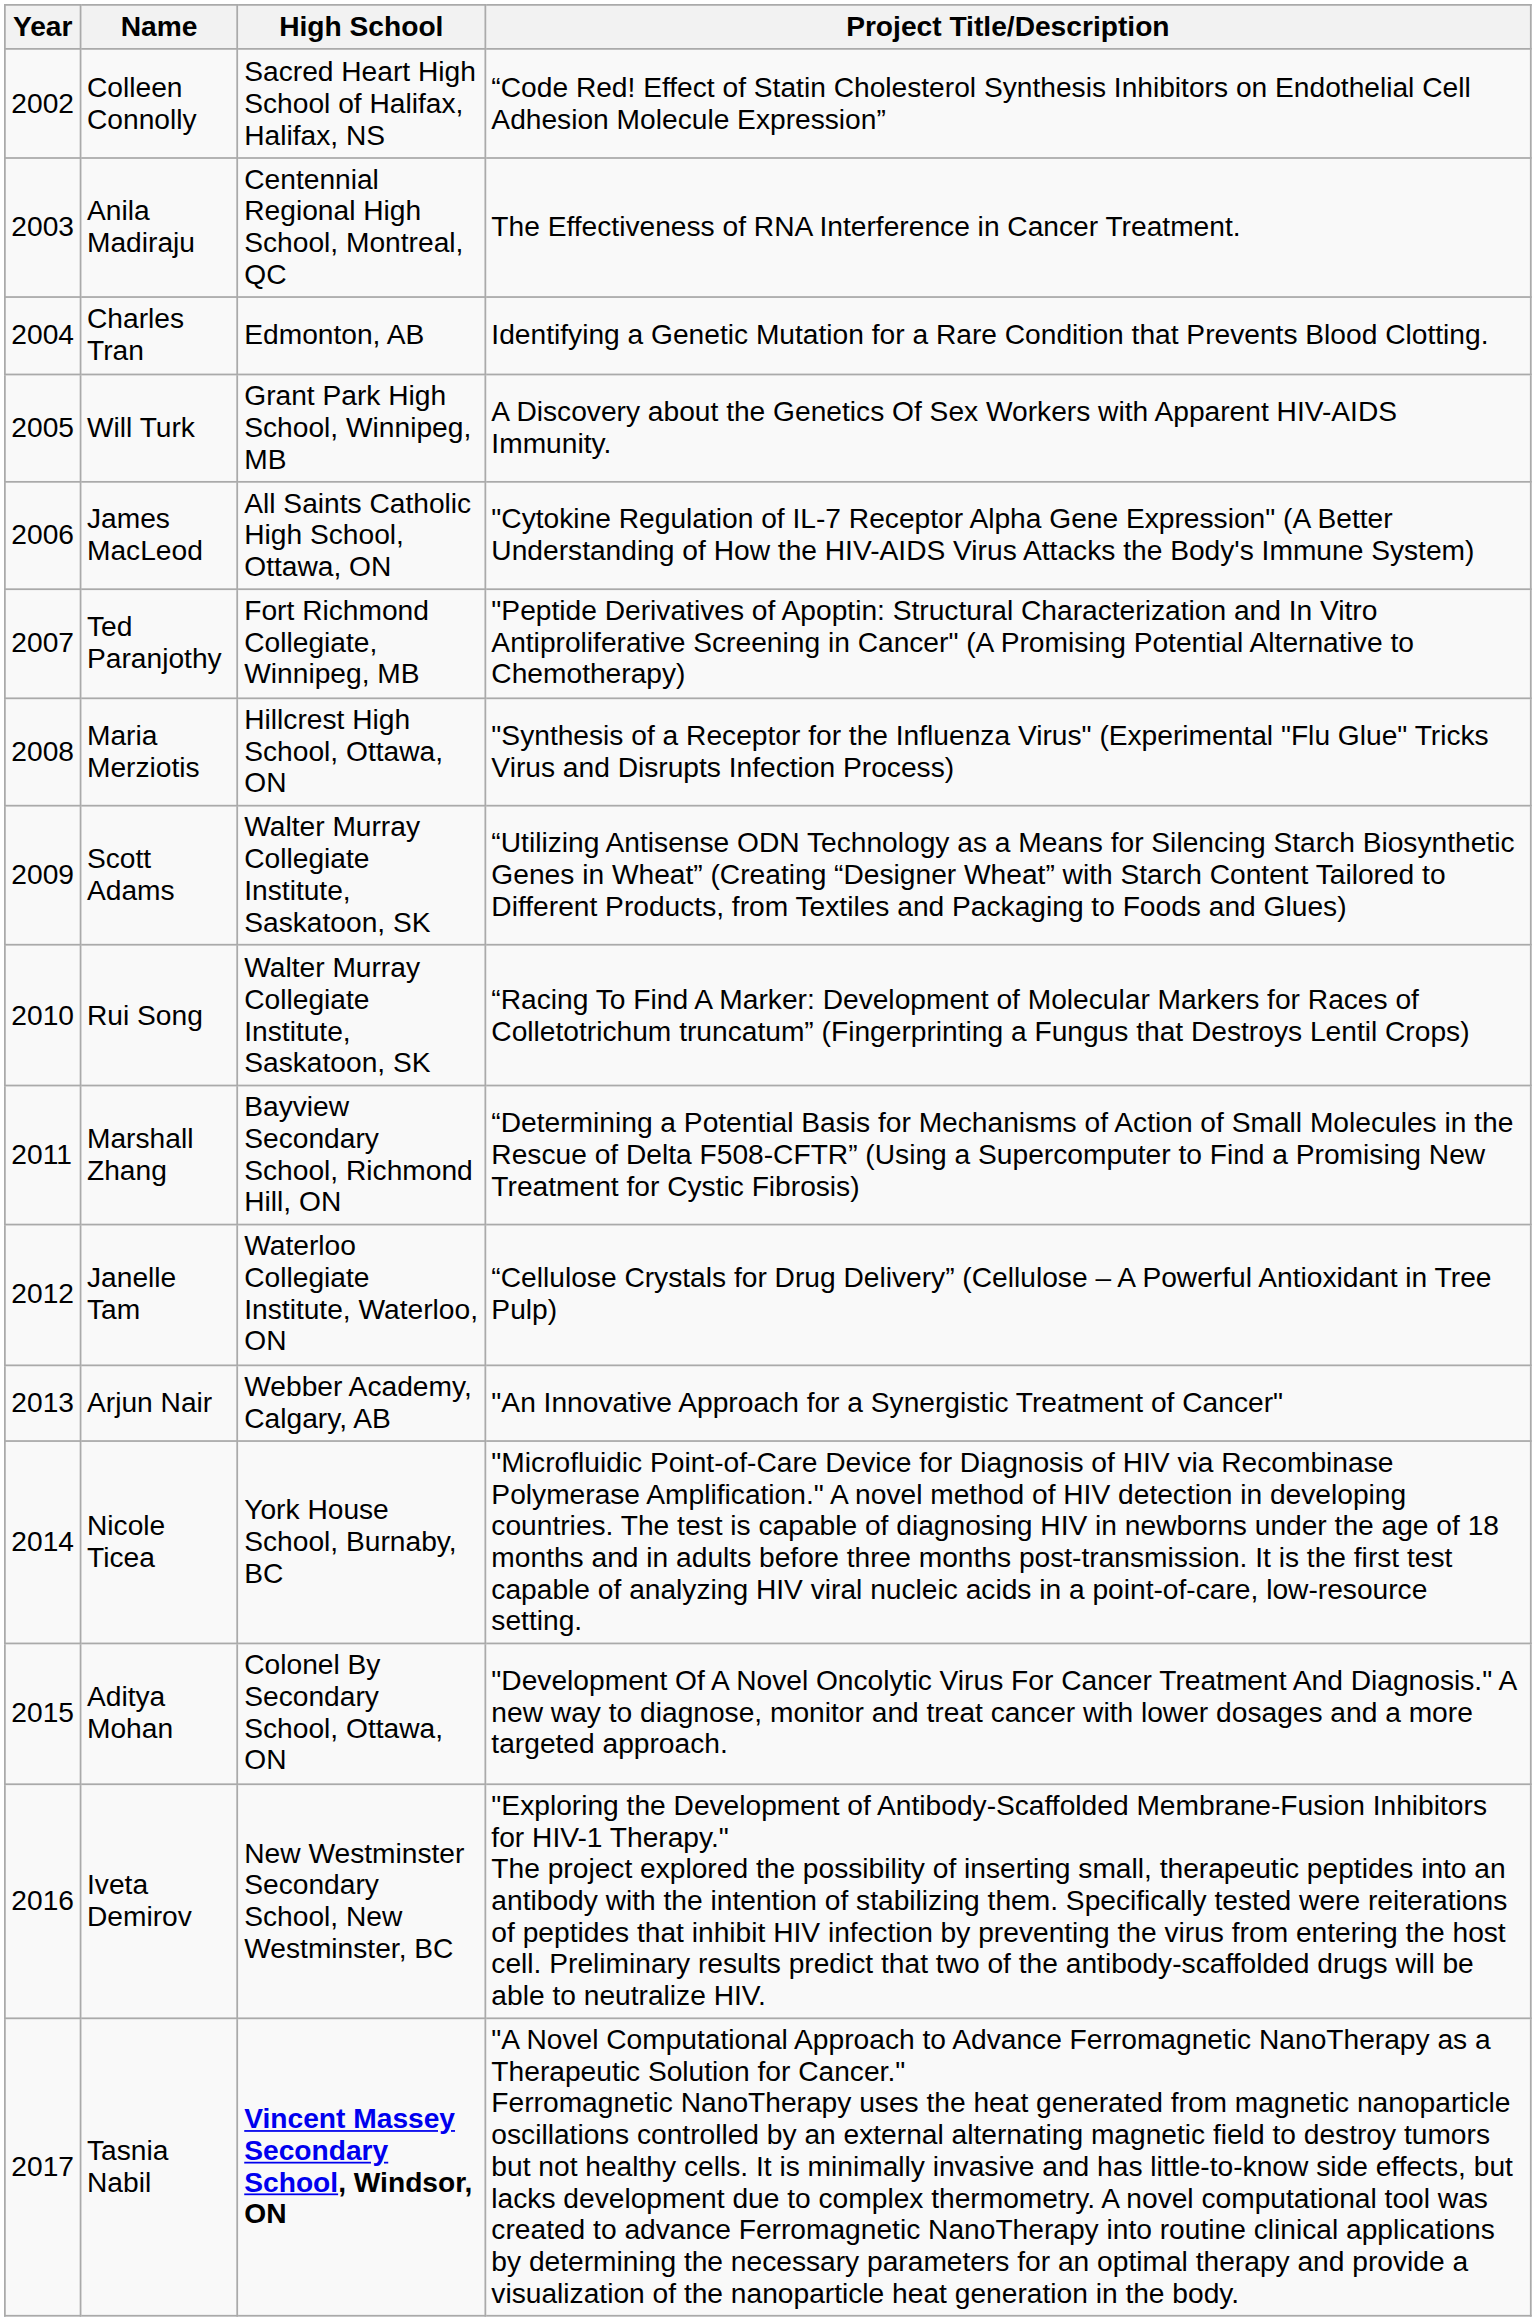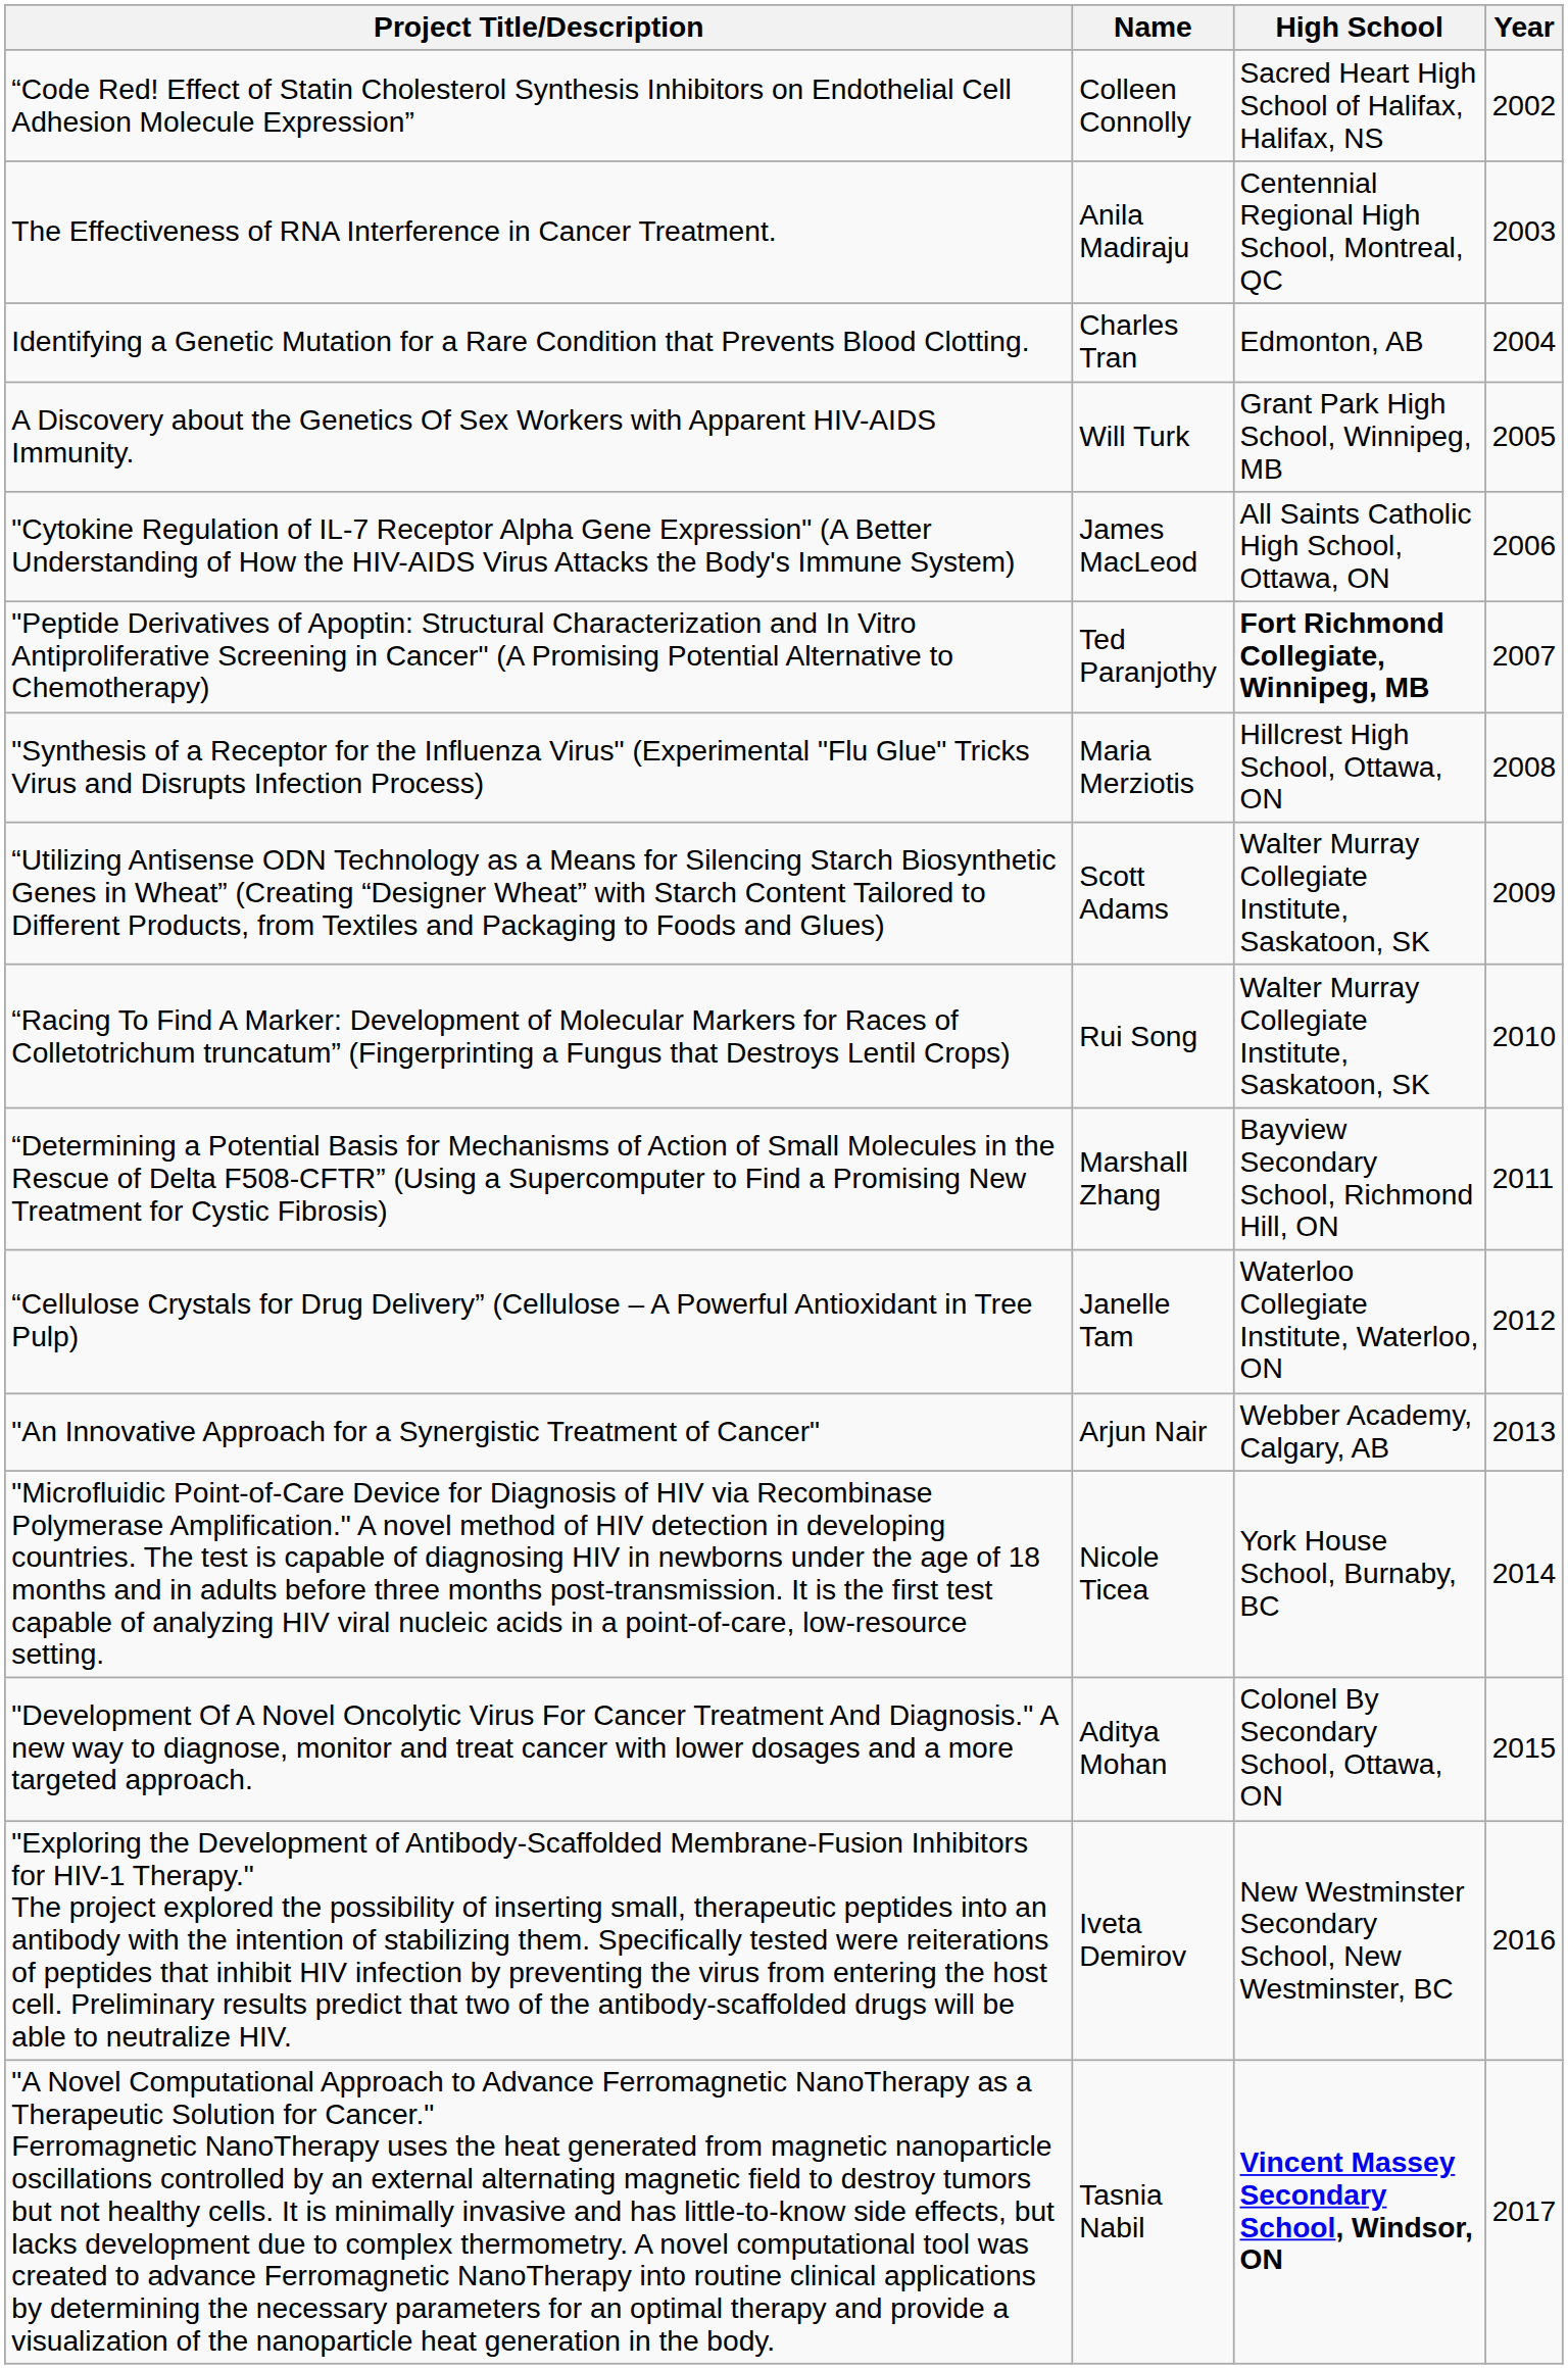 <table class="wikitable">
 <tr>
-<th>Year</th>
+<th>Project Title/Description</th>
 <th>Name</th>
 <th>High School</th>
-<th>Project Title/Description</th>
+<th>Year</th>
 </tr>
 <tr>
-<td>2002</td>
+<td>“Code Red! Effect of Statin Cholesterol Synthesis Inhibitors on Endothelial Cell Adhesion Molecule Expression”</td>
 <td>Colleen Connolly</td>
 <td>Sacred Heart High School of Halifax, Halifax, NS</td>
-<td>“Code Red! Effect of Statin Cholesterol Synthesis Inhibitors on Endothelial Cell Adhesion Molecule Expression”</td>
+<td>2002</td>
 </tr>
 <tr>
-<td>2003</td>
+<td>The Effectiveness of RNA Interference in Cancer Treatment.</td>
 <td>Anila Madiraju</td>
 <td>Centennial Regional High School, Montreal, QC</td>
-<td>The Effectiveness of RNA Interference in Cancer Treatment.</td>
+<td>2003</td>
 </tr>
 <tr>
-<td>2004</td>
+<td>Identifying a Genetic Mutation for a Rare Condition that Prevents Blood Clotting.</td>
 <td>Charles Tran</td>
 <td>Edmonton, AB</td>
-<td>Identifying a Genetic Mutation for a Rare Condition that Prevents Blood Clotting.</td>
+<td>2004</td>
 </tr>
 <tr>
-<td>2005</td>
+<td>A Discovery about the Genetics Of Sex Workers with Apparent HIV-AIDS Immunity.</td>
 <td>Will Turk</td>
 <td>Grant Park High School, Winnipeg, MB</td>
-<td>A Discovery about the Genetics Of Sex Workers with Apparent HIV-AIDS Immunity.</td>
+<td>2005</td>
 </tr>
 <tr>
-<td>2006</td>
+<td>"Cytokine Regulation of IL-7 Receptor Alpha Gene Expression" (A Better Understanding of How the HIV-AIDS Virus Attacks the Body's Immune System)</td>
 <td>James MacLeod</td>
 <td>All Saints Catholic High School, Ottawa, ON</td>
-<td>"Cytokine Regulation of IL-7 Receptor Alpha Gene Expression" (A Better Understanding of How the HIV-AIDS Virus Attacks the Body's Immune System)</td>
+<td>2006</td>
 </tr>
 <tr>
+<td>"Peptide Derivatives of Apoptin: Structural Characterization and In Vitro Antiproliferative Screening in Cancer" (A Promising Potential Alternative to Chemotherapy)</td>
+<td>Ted Paranjothy</td>
+<td><strong>Fort Richmond Collegiate, Winnipeg, MB</strong></td>
 <td>2007</td>
-<td>Ted Paranjothy</td>
-<td>Fort Richmond Collegiate, Winnipeg, MB</td>
-<td>"Peptide Derivatives of Apoptin: Structural Characterization and In Vitro Antiproliferative Screening in Cancer" (A Promising Potential Alternative to Chemotherapy)</td>
 </tr>
 <tr>
-<td>2008</td>
+<td>"Synthesis of a Receptor for the Influenza Virus" (Experimental "Flu Glue" Tricks Virus and Disrupts Infection Process)</td>
 <td>Maria Merziotis</td>
 <td>Hillcrest High School, Ottawa, ON</td>
-<td>"Synthesis of a Receptor for the Influenza Virus" (Experimental "Flu Glue" Tricks Virus and Disrupts Infection Process)</td>
+<td>2008</td>
 </tr>
 <tr>
-<td>2009</td>
+<td>“Utilizing Antisense ODN Technology as a Means for Silencing Starch Biosynthetic Genes in Wheat” (Creating “Designer Wheat” with Starch Content Tailored to Different Products, from Textiles and Packaging to Foods and Glues)</td>
 <td>Scott Adams</td>
 <td>Walter Murray Collegiate Institute, Saskatoon, SK</td>
-<td>“Utilizing Antisense ODN Technology as a Means for Silencing Starch Biosynthetic Genes in Wheat” (Creating “Designer Wheat” with Starch Content Tailored to Different Products, from Textiles and Packaging to Foods and Glues)</td>
+<td>2009</td>
 </tr>
 <tr>
-<td>2010</td>
+<td>“Racing To Find A Marker: Development of Molecular Markers for Races of Colletotrichum truncatum” (Fingerprinting a Fungus that Destroys Lentil Crops)</td>
 <td>Rui Song</td>
 <td>Walter Murray Collegiate Institute, Saskatoon, SK</td>
-<td>“Racing To Find A Marker: Development of Molecular Markers for Races of Colletotrichum truncatum” (Fingerprinting a Fungus that Destroys Lentil Crops)</td>
+<td>2010</td>
 </tr>
 <tr>
-<td>2011</td>
+<td>“Determining a Potential Basis for Mechanisms of Action of Small Molecules in the Rescue of Delta F508-CFTR” (Using a Supercomputer to Find a Promising New Treatment for Cystic Fibrosis)</td>
 <td>Marshall Zhang</td>
 <td>Bayview Secondary School, Richmond Hill, ON</td>
-<td>“Determining a Potential Basis for Mechanisms of Action of Small Molecules in the Rescue of Delta F508-CFTR” (Using a Supercomputer to Find a Promising New Treatment for Cystic Fibrosis)</td>
+<td>2011</td>
 </tr>
 <tr>
-<td>2012</td>
+<td>“Cellulose Crystals for Drug Delivery” (Cellulose – A Powerful Antioxidant in Tree Pulp)</td>
 <td>Janelle Tam</td>
 <td>Waterloo Collegiate Institute, Waterloo, ON</td>
-<td>“Cellulose Crystals for Drug Delivery” (Cellulose – A Powerful Antioxidant in Tree Pulp)</td>
+<td>2012</td>
 </tr>
 <tr>
-<td>2013</td>
+<td>"An Innovative Approach for a Synergistic Treatment of Cancer"</td>
 <td>Arjun Nair</td>
 <td>Webber Academy, Calgary, AB</td>
-<td>"An Innovative Approach for a Synergistic Treatment of Cancer"</td>
+<td>2013</td>
 </tr>
 <tr>
-<td>2014</td>
+<td>"Microfluidic  Point-of-Care Device for Diagnosis of HIV via Recombinase Polymerase  Amplification." A novel method of HIV detection in developing countries. The test is capable of diagnosing HIV in newborns under the age of 18 months and in adults before three months post-transmission. It is the first test capable of analyzing HIV viral nucleic acids in a point-of-care, low-resource setting.</td>
 <td>Nicole Ticea</td>
 <td>York House School, Burnaby, BC</td>
-<td>"Microfluidic  Point-of-Care Device for Diagnosis of HIV via Recombinase Polymerase  Amplification." A novel method of HIV detection in developing countries. The test is capable of diagnosing HIV in newborns under the age of 18 months and in adults before three months post-transmission. It is the first test capable of analyzing HIV viral nucleic acids in a point-of-care, low-resource setting.</td>
+<td>2014</td>
 </tr>
 <tr>
-<td>2015</td>
+<td>"Development Of A Novel Oncolytic Virus For Cancer Treatment And Diagnosis." A new way to diagnose, monitor and treat cancer with lower dosages and a more targeted approach.</td>
 <td>Aditya Mohan</td>
 <td>Colonel By Secondary School, Ottawa, ON</td>
-<td>"Development Of A Novel Oncolytic Virus For Cancer Treatment And Diagnosis." A new way to diagnose, monitor and treat cancer with lower dosages and a more targeted approach.</td>
+<td>2015</td>
 </tr>
 <tr>
-<td>2016</td>
+<td>"Exploring the Development of Antibody-Scaffolded Membrane-Fusion Inhibitors for HIV-1 Therapy."<br>The project explored the possibility of inserting small, therapeutic peptides into an antibody with the intention of stabilizing them. Specifically tested were reiterations of peptides that inhibit HIV infection by preventing the virus from entering the host cell. Preliminary results predict that two of the antibody-scaffolded drugs will be able to neutralize HIV.</td>
 <td>Iveta Demirov</td>
 <td>New Westminster Secondary School, New Westminster, BC</td>
-<td>"Exploring the Development of Antibody-Scaffolded Membrane-Fusion Inhibitors for HIV-1 Therapy."<br>The project explored the possibility of inserting small, therapeutic peptides into an antibody with the intention of stabilizing them. Specifically tested were reiterations of peptides that inhibit HIV infection by preventing the virus from entering the host cell. Preliminary results predict that two of the antibody-scaffolded drugs will be able to neutralize HIV.</td>
+<td>2016</td>
 </tr>
 <tr>
-<td>2017</td>
+<td>"A Novel Computational Approach to Advance Ferromagnetic NanoTherapy as a Therapeutic Solution for Cancer."<br>Ferromagnetic  NanoTherapy uses the heat generated from magnetic nanoparticle oscillations  controlled by an external alternating magnetic field to destroy tumors but  not healthy cells. It is minimally invasive and has little-to-know side  effects, but lacks development due to complex thermometry. A novel  computational tool was created to advance Ferromagnetic NanoTherapy into  routine clinical applications by determining the necessary parameters for an  optimal therapy and provide a visualization of the nanoparticle heat  generation in the body.</td>
 <td>Tasnia Nabil</td>
 <td><strong><a href='#'>Vincent Massey Secondary School</a>, Windsor, ON</strong></td>
-<td>"A Novel Computational Approach to Advance Ferromagnetic NanoTherapy as a Therapeutic Solution for Cancer."<br>Ferromagnetic  NanoTherapy uses the heat generated from magnetic nanoparticle oscillations  controlled by an external alternating magnetic field to destroy tumors but  not healthy cells. It is minimally invasive and has little-to-know side  effects, but lacks development due to complex thermometry. A novel  computational tool was created to advance Ferromagnetic NanoTherapy into  routine clinical applications by determining the necessary parameters for an  optimal therapy and provide a visualization of the nanoparticle heat  generation in the body.</td>
+<td>2017</td>
 </tr>
 </table>
